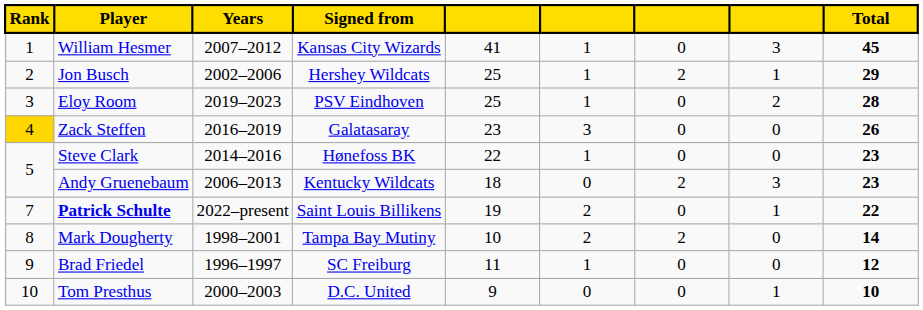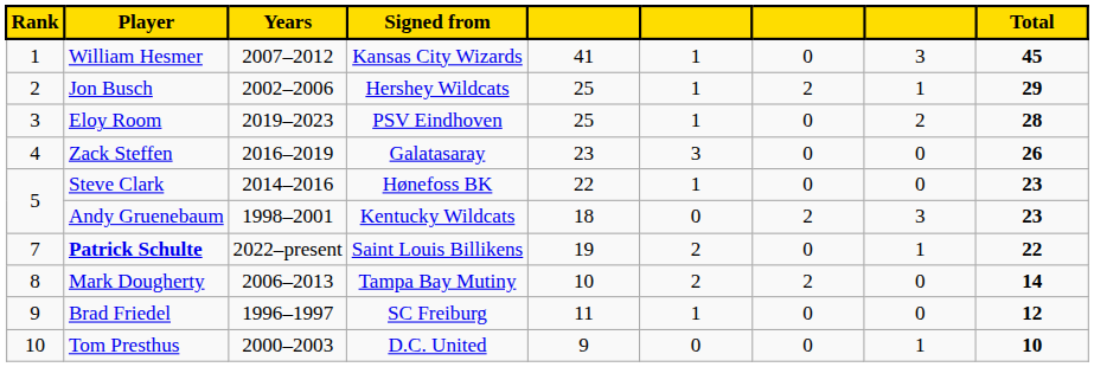 <table class="wikitable sortable" style="text-align:center;">
 <tr>
 <th style="background:#FEDD00; color:#000; border:2px solid #000;">Rank</th>
 <th style="background:#FEDD00; color:#000; border:2px solid #000;">Player</th>
 <th style="background:#FEDD00; color:#000; border:2px solid #000;">Years</th>
 <th style="background:#FEDD00; color:#000; border:2px solid #000;">Signed from</th>
 <th width=80 style="background:#FEDD00; color:#000; border:2px solid #000;"></th>
 <th width=80 style="background:#FEDD00; color:#000; border:2px solid #000;"></th>
 <th width=80 style="background:#FEDD00; color:#000; border:2px solid #000;"></th>
 <th width=80 style="background:#FEDD00; color:#000; border:2px solid #000;"></th>
 <th width=80 style="background:#FEDD00; color:#000; border:2px solid #000;">Total</th>
 </tr>
 <tr>
 <td>1</td>
 <td style="text-align:left;"> <a href='#'>William Hesmer</a></td>
 <td>2007–2012</td>
 <td><a href='#'>Kansas City Wizards</a></td>
 <td>41</td>
 <td>1</td>
 <td>0</td>
 <td>3</td>
 <td><strong>45</strong></td>
 </tr>
 <tr>
 <td>2</td>
 <td style="text-align:left;"> <a href='#'>Jon Busch</a></td>
 <td>2002–2006</td>
 <td><a href='#'>Hershey Wildcats</a></td>
 <td>25</td>
 <td>1</td>
 <td>2</td>
 <td>1</td>
 <td><strong>29</strong></td>
 </tr>
 <tr>
 <td>3</td>
 <td align="left"> <a href='#'>Eloy Room</a></td>
 <td>2019–2023</td>
 <td><a href='#'>PSV Eindhoven</a></td>
 <td>25</td>
 <td>1</td>
 <td>0</td>
 <td>2</td>
 <td><strong>28</strong></td>
 </tr>
 <tr>
-<td style="background: gold;">4</td>
+<td>4</td>
 <td align="left"> <a href='#'>Zack Steffen</a></td>
 <td>2016–2019</td>
 <td><a href='#'>Galatasaray</a></td>
 <td>23</td>
 <td>3</td>
 <td>0</td>
 <td>0</td>
 <td><strong>26</strong></td>
 </tr>
 <tr>
 <td rowspan="2">5</td>
 <td align="left"> <a href='#'>Steve Clark</a></td>
 <td>2014–2016</td>
 <td><a href='#'>Hønefoss BK</a></td>
 <td>22</td>
 <td>1</td>
 <td>0</td>
 <td>0</td>
 <td><strong>23</strong></td>
 </tr>
 <tr>
 <td align="left"> <a href='#'>Andy Gruenebaum</a></td>
-<td>2006–2013</td>
+<td>1998–2001</td>
 <td><a href='#'>Kentucky Wildcats</a></td>
 <td>18</td>
 <td>0</td>
 <td>2</td>
 <td>3</td>
 <td><strong>23</strong></td>
 </tr>
 <tr>
 <td>7</td>
 <td align="left"> <strong><a href='#'>Patrick Schulte</a></strong></td>
 <td>2022–present</td>
 <td><a href='#'>Saint Louis Billikens</a></td>
 <td>19</td>
 <td>2</td>
 <td>0</td>
 <td>1</td>
 <td><strong>22</strong></td>
 </tr>
 <tr>
 <td>8</td>
 <td align="left"> <a href='#'>Mark Dougherty</a></td>
-<td>1998–2001</td>
+<td>2006–2013</td>
 <td><a href='#'>Tampa Bay Mutiny</a></td>
 <td>10</td>
 <td>2</td>
 <td>2</td>
 <td>0</td>
 <td><strong>14</strong></td>
 </tr>
 <tr>
 <td>9</td>
 <td align="left"> <a href='#'>Brad Friedel</a></td>
 <td>1996–1997</td>
 <td><a href='#'>SC Freiburg</a></td>
 <td>11</td>
 <td>1</td>
 <td>0</td>
 <td>0</td>
 <td><strong>12</strong></td>
 </tr>
 <tr>
 <td>10</td>
 <td style="text-align:left;"> <a href='#'>Tom Presthus</a></td>
 <td>2000–2003</td>
 <td><a href='#'>D.C. United</a></td>
 <td>9</td>
 <td>0</td>
 <td>0</td>
 <td>1</td>
 <td><strong>10</strong></td>
 </tr>
 </table>
